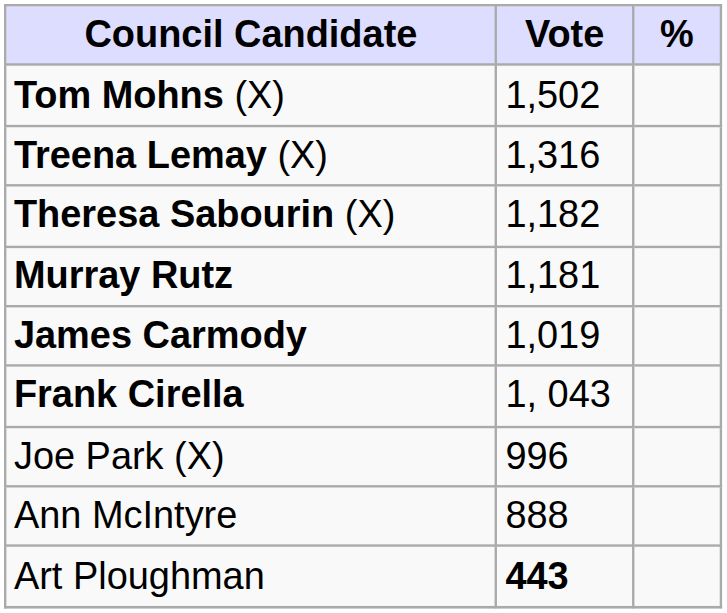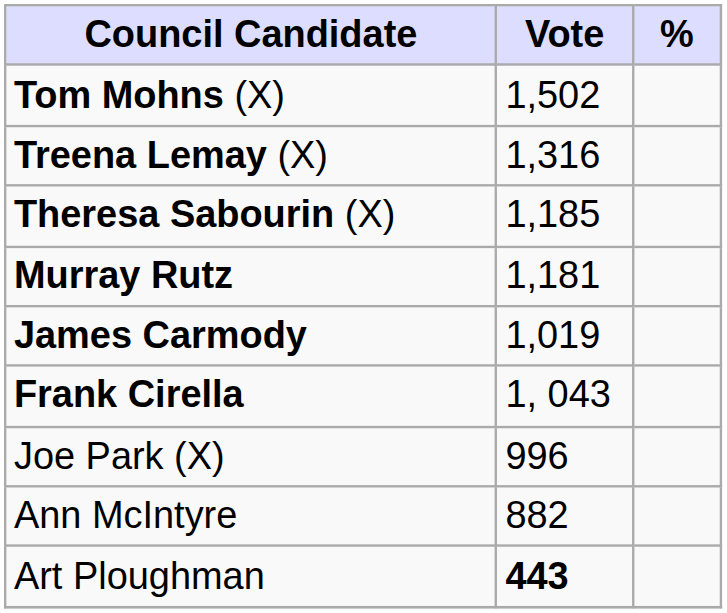 <table class="wikitable">
 <tr>
 <th style="background:#ddf; width:200px;">Council Candidate</th>
 <th style="background:#ddf; width:50px;">Vote</th>
 <th style="background:#ddf; width:30px;">%</th>
 </tr>
 <tr>
 <td><strong>Tom Mohns</strong> (X)</td>
 <td>1,502</td>
 <td></td>
 </tr>
 <tr>
 <td><strong>Treena Lemay</strong> (X)</td>
 <td>1,316</td>
 <td></td>
 </tr>
 <tr>
 <td><strong>Theresa Sabourin</strong> (X)</td>
-<td>1,182</td>
+<td>1,185</td>
 <td></td>
 </tr>
 <tr>
 <td><strong>Murray Rutz</strong></td>
 <td>1,181</td>
 <td></td>
 </tr>
 <tr>
 <td><strong>James Carmody</strong></td>
 <td>1,019</td>
 <td></td>
 </tr>
 <tr>
 <td><strong>Frank Cirella</strong></td>
 <td>1, 043</td>
 <td></td>
 </tr>
 <tr>
 <td>Joe Park (X)</td>
 <td>996</td>
 <td></td>
 </tr>
 <tr>
 <td>Ann McIntyre</td>
-<td>888</td>
+<td>882</td>
 <td></td>
 </tr>
 <tr>
 <td>Art Ploughman</td>
 <td><strong>443</strong></td>
 <td></td>
 </tr>
 <tr>
 </tr>
 </table>
